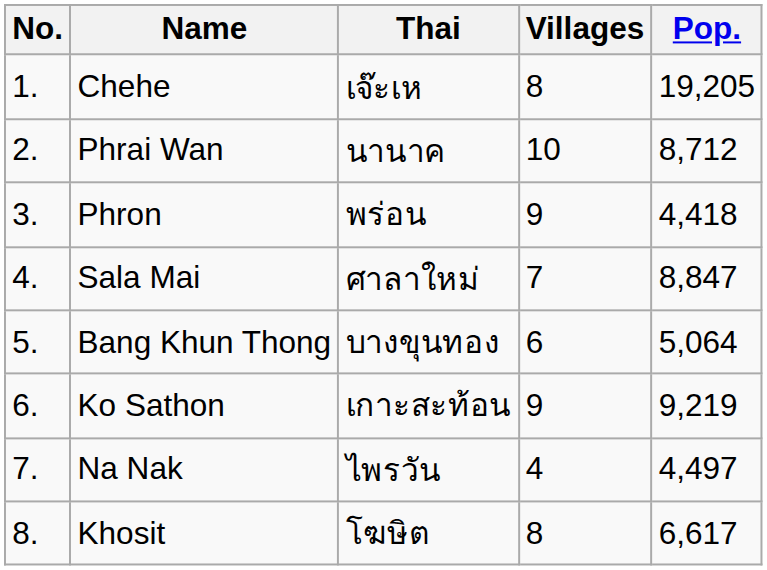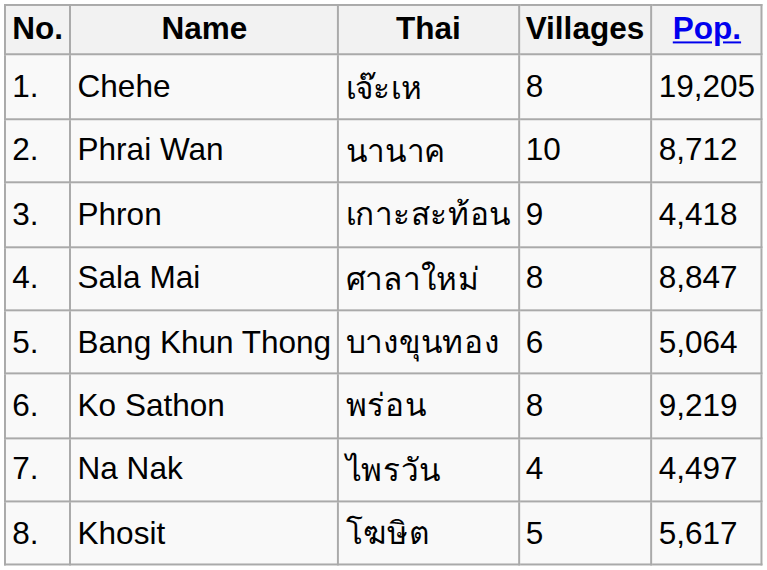 <table class="wikitable">
 <tr>
 <th>No.</th>
 <th>Name</th>
 <th>Thai</th>
 <th>Villages</th>
 <th><a href='#'>Pop.</a></th>
 </tr>
 <tr>
 <td>1.</td>
 <td>Chehe</td>
 <td>เจ๊ะเห</td>
 <td>8</td>
 <td>19,205</td>
 </tr>
 <tr>
 <td>2.</td>
 <td>Phrai Wan</td>
 <td>นานาค</td>
 <td>10</td>
 <td>8,712</td>
 </tr>
 <tr>
 <td>3.</td>
 <td>Phron</td>
-<td>พร่อน</td>
+<td>เกาะสะท้อน</td>
 <td>9</td>
 <td>4,418</td>
 </tr>
 <tr>
 <td>4.</td>
 <td>Sala Mai</td>
 <td>ศาลาใหม่</td>
-<td>7</td>
+<td>8</td>
 <td>8,847</td>
 </tr>
 <tr>
 <td>5.</td>
 <td>Bang Khun Thong</td>
 <td>บางขุนทอง</td>
 <td>6</td>
 <td>5,064</td>
 </tr>
 <tr>
 <td>6.</td>
 <td>Ko Sathon</td>
-<td>เกาะสะท้อน</td>
-<td>9</td>
+<td>พร่อน</td>
+<td>8</td>
 <td>9,219</td>
 </tr>
 <tr>
 <td>7.</td>
 <td>Na Nak</td>
 <td>ไพรวัน</td>
 <td>4</td>
 <td>4,497</td>
 </tr>
 <tr>
 <td>8.</td>
 <td>Khosit</td>
 <td>โฆษิต</td>
-<td>8</td>
-<td>6,617</td>
+<td>5</td>
+<td>5,617</td>
 </tr>
 </table>
